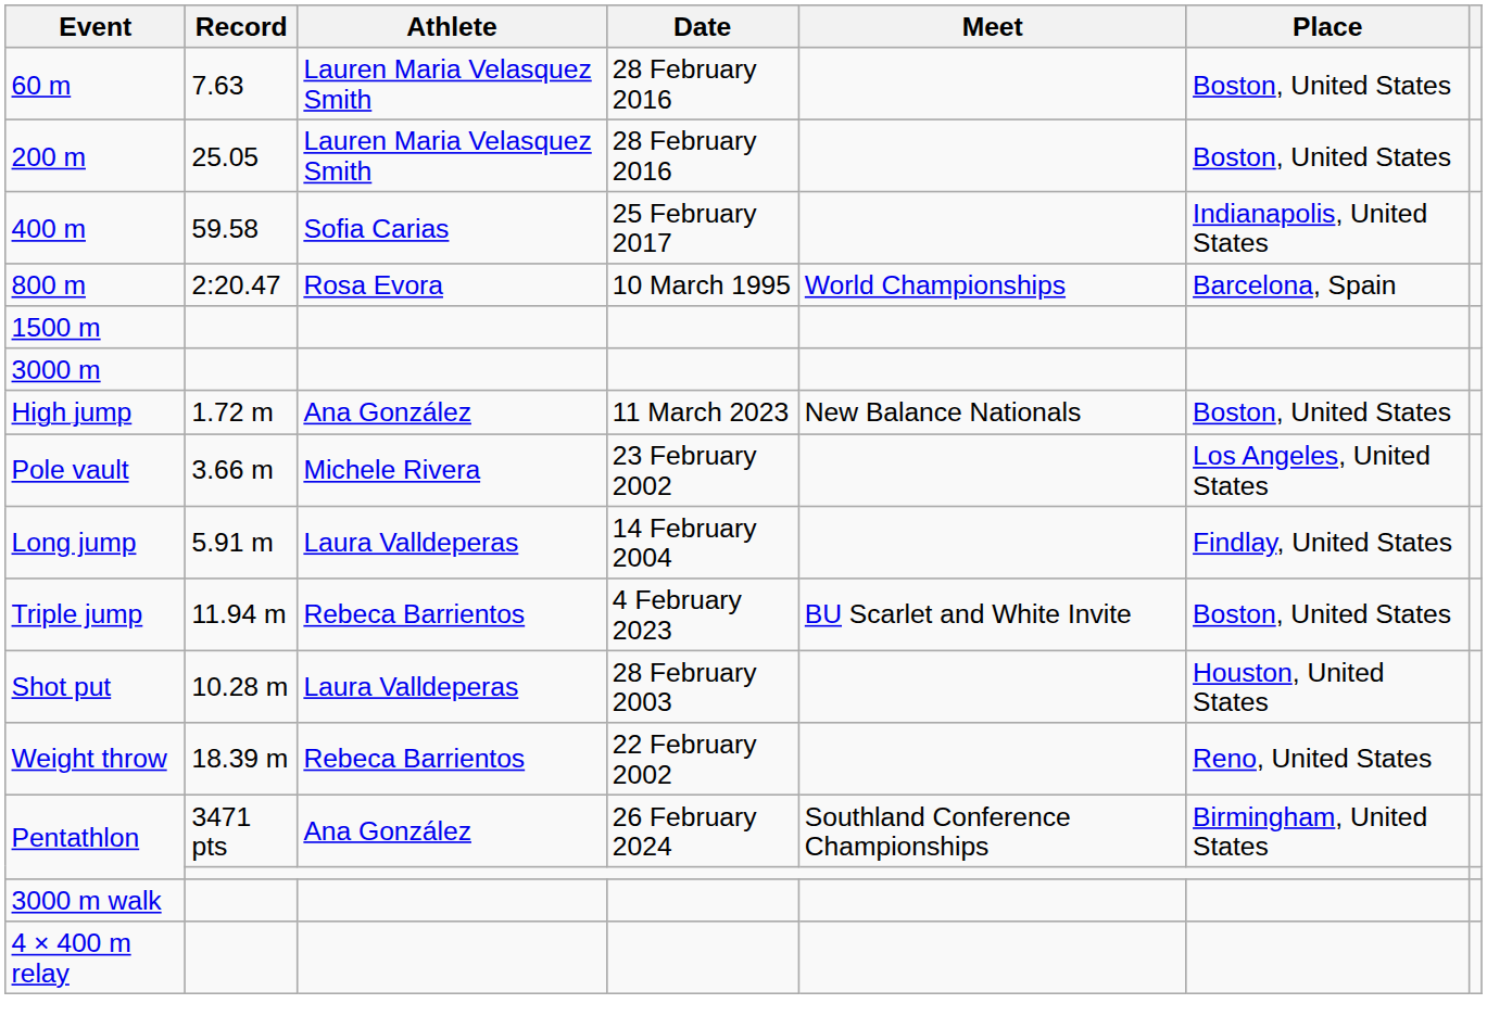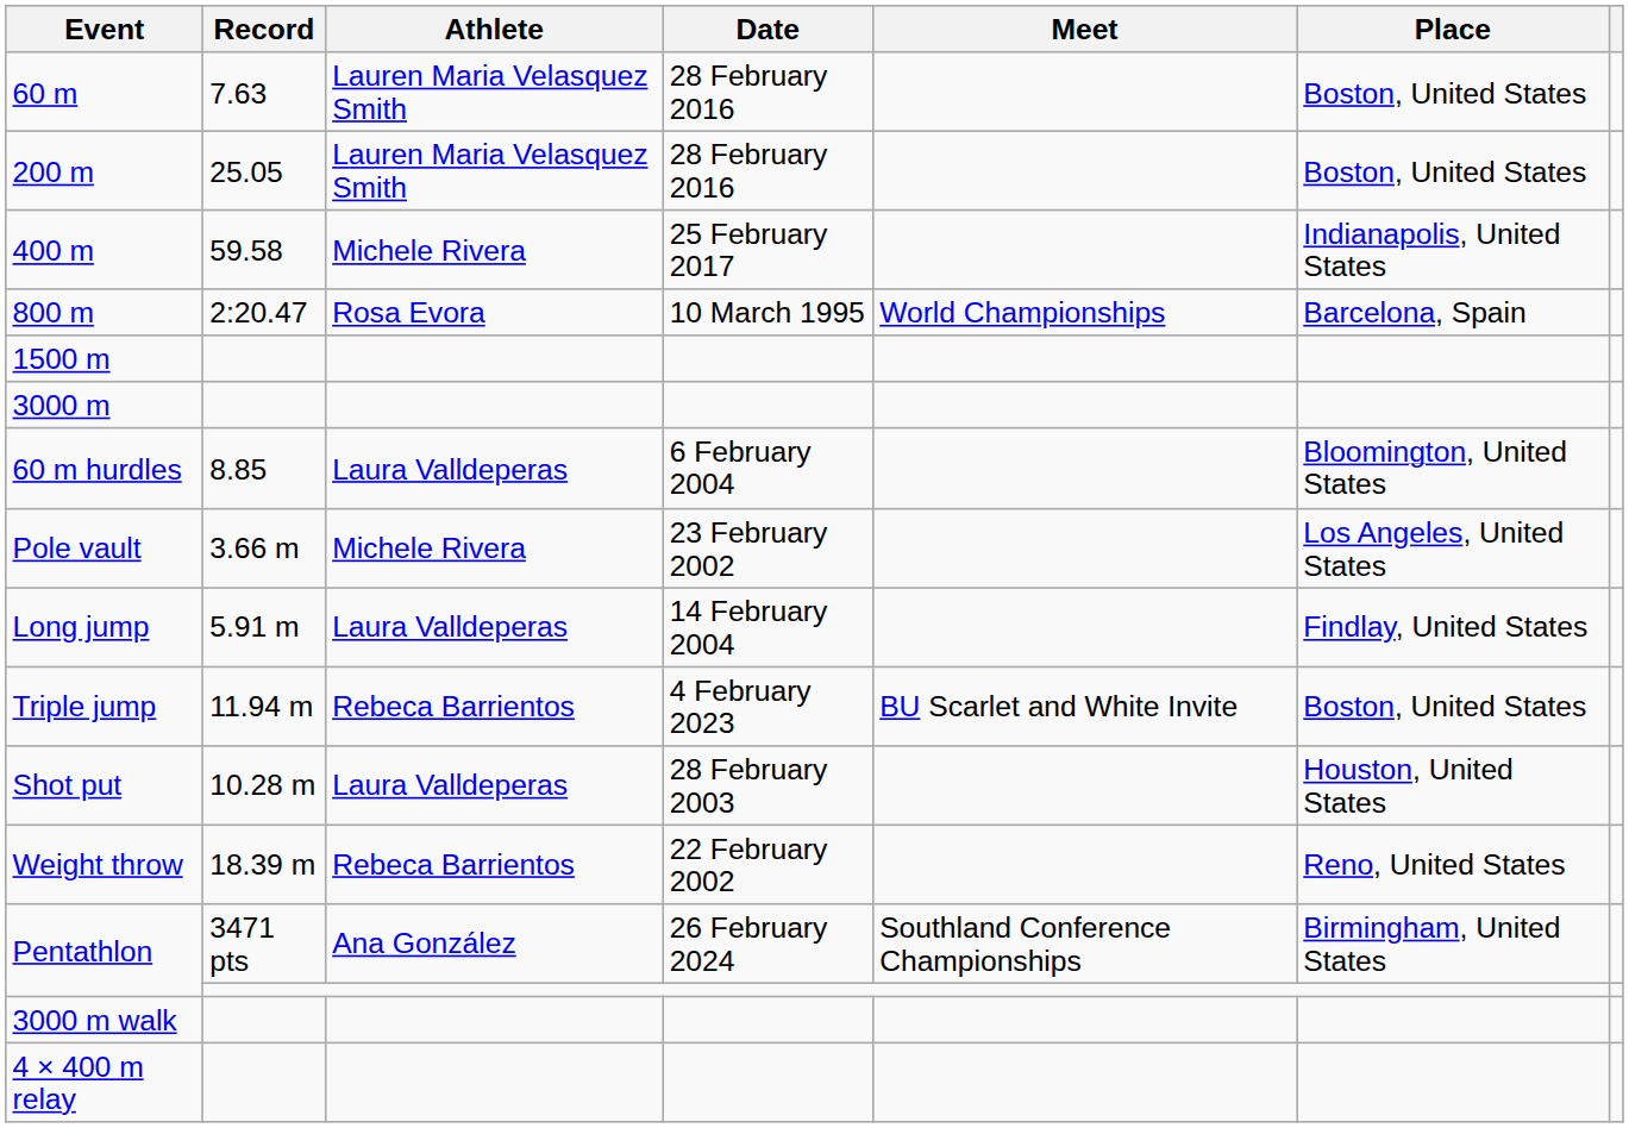 <table class="wikitable" style="font-size:95%; width: 95%;">
 <tr>
 <th>Event</th>
 <th>Record</th>
 <th>Athlete</th>
 <th>Date</th>
 <th>Meet</th>
 <th>Place</th>
 <th></th>
 </tr>
 <tr>
 <td><a href='#'>60 m</a></td>
 <td>7.63</td>
 <td><a href='#'>Lauren Maria Velasquez Smith</a></td>
 <td>28 February 2016</td>
 <td></td>
 <td><a href='#'>Boston</a>, United States</td>
 <td></td>
 </tr>
 <tr>
 <td><a href='#'>200 m</a></td>
 <td>25.05</td>
 <td><a href='#'>Lauren Maria Velasquez Smith</a></td>
 <td>28 February 2016</td>
 <td></td>
 <td><a href='#'>Boston</a>, United States</td>
 <td></td>
 </tr>
 <tr>
 <td><a href='#'>400 m</a></td>
 <td>59.58</td>
-<td><a href='#'>Sofia Carias</a></td>
+<td><a href='#'>Michele Rivera</a></td>
 <td>25 February 2017</td>
 <td></td>
 <td><a href='#'>Indianapolis</a>, United States</td>
 <td></td>
 </tr>
 <tr>
 <td><a href='#'>800 m</a></td>
 <td>2:20.47</td>
 <td><a href='#'>Rosa Evora</a></td>
 <td>10 March 1995</td>
 <td><a href='#'>World Championships</a></td>
 <td><a href='#'>Barcelona</a>, Spain</td>
 <td></td>
 </tr>
 <tr>
 <td><a href='#'>1500 m</a></td>
 <td></td>
 <td></td>
 <td></td>
 <td></td>
 <td></td>
 <td></td>
 </tr>
 <tr>
 <td><a href='#'>3000 m</a></td>
 <td></td>
 <td></td>
 <td></td>
 <td></td>
 <td></td>
 <td></td>
 </tr>
 <tr>
-<td><a href='#'>High jump</a></td>
-<td>1.72 m</td>
-<td><a href='#'>Ana González</a></td>
-<td>11 March 2023</td>
-<td>New Balance Nationals</td>
-<td><a href='#'>Boston</a>, United States</td>
+<td><a href='#'>60 m hurdles</a></td>
+<td>8.85</td>
+<td><a href='#'>Laura Valldeperas</a></td>
+<td>6 February 2004</td>
+<td></td>
+<td><a href='#'>Bloomington</a>, United States</td>
 <td></td>
 </tr>
 <tr>
 <td><a href='#'>Pole vault</a></td>
 <td>3.66 m</td>
 <td><a href='#'>Michele Rivera</a></td>
 <td>23 February 2002</td>
 <td></td>
 <td><a href='#'>Los Angeles</a>, United States</td>
 <td></td>
 </tr>
 <tr>
 <td><a href='#'>Long jump</a></td>
 <td>5.91 m</td>
 <td><a href='#'>Laura Valldeperas</a></td>
 <td>14 February 2004</td>
 <td></td>
 <td><a href='#'>Findlay</a>, United States</td>
 <td></td>
 </tr>
 <tr>
 <td><a href='#'>Triple jump</a></td>
 <td>11.94 m</td>
 <td><a href='#'>Rebeca Barrientos</a></td>
 <td>4 February 2023</td>
 <td><a href='#'>BU</a> Scarlet and White Invite</td>
 <td><a href='#'>Boston</a>, United States</td>
 <td></td>
 </tr>
 <tr>
 <td><a href='#'>Shot put</a></td>
 <td>10.28 m</td>
 <td><a href='#'>Laura Valldeperas</a></td>
 <td>28 February 2003</td>
 <td></td>
 <td><a href='#'>Houston</a>, United States</td>
 <td></td>
 </tr>
 <tr>
 <td><a href='#'>Weight throw</a></td>
 <td>18.39 m </td>
 <td><a href='#'>Rebeca Barrientos</a></td>
 <td>22 February 2002</td>
 <td></td>
 <td><a href='#'>Reno</a>, United States</td>
 <td></td>
 </tr>
 <tr>
 <td rowspan=2><a href='#'>Pentathlon</a></td>
 <td>3471 pts</td>
 <td><a href='#'>Ana González</a></td>
 <td>26 February 2024</td>
 <td>Southland Conference Championships</td>
 <td><a href='#'>Birmingham</a>, United States</td>
 <td></td>
 </tr>
 <tr>
 <td colspan=5></td>
 <td></td>
 </tr>
 <tr>
 <td><a href='#'>3000 m walk</a></td>
 <td></td>
 <td></td>
 <td></td>
 <td></td>
 <td></td>
 <td></td>
 </tr>
 <tr>
 <td><a href='#'>4 × 400 m relay</a></td>
 <td></td>
 <td></td>
 <td></td>
 <td></td>
 <td></td>
 <td></td>
 </tr>
 </table>
